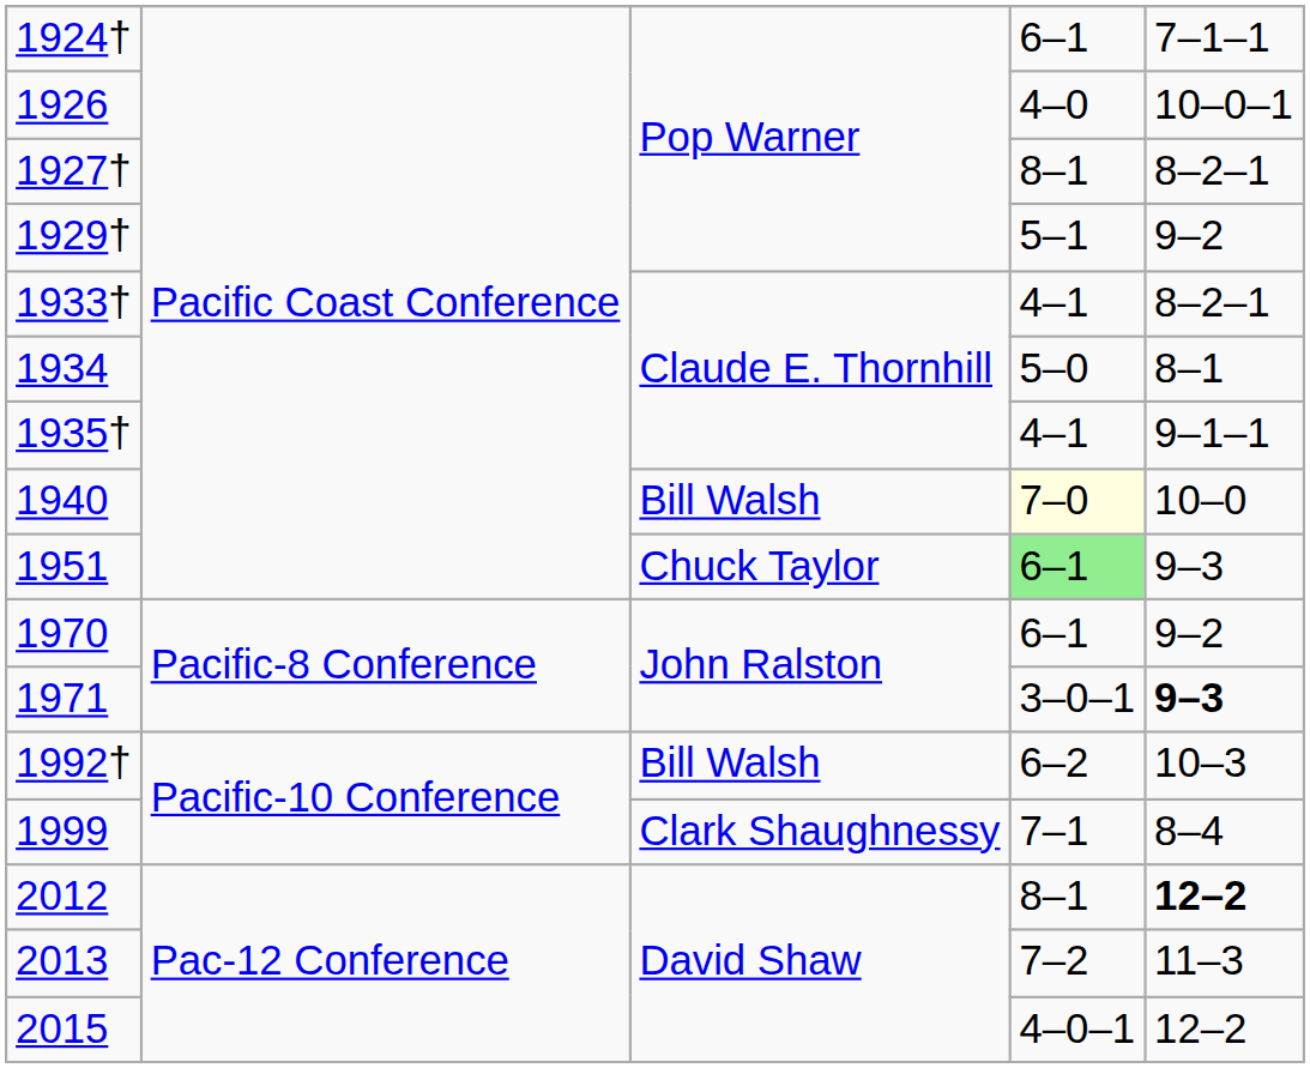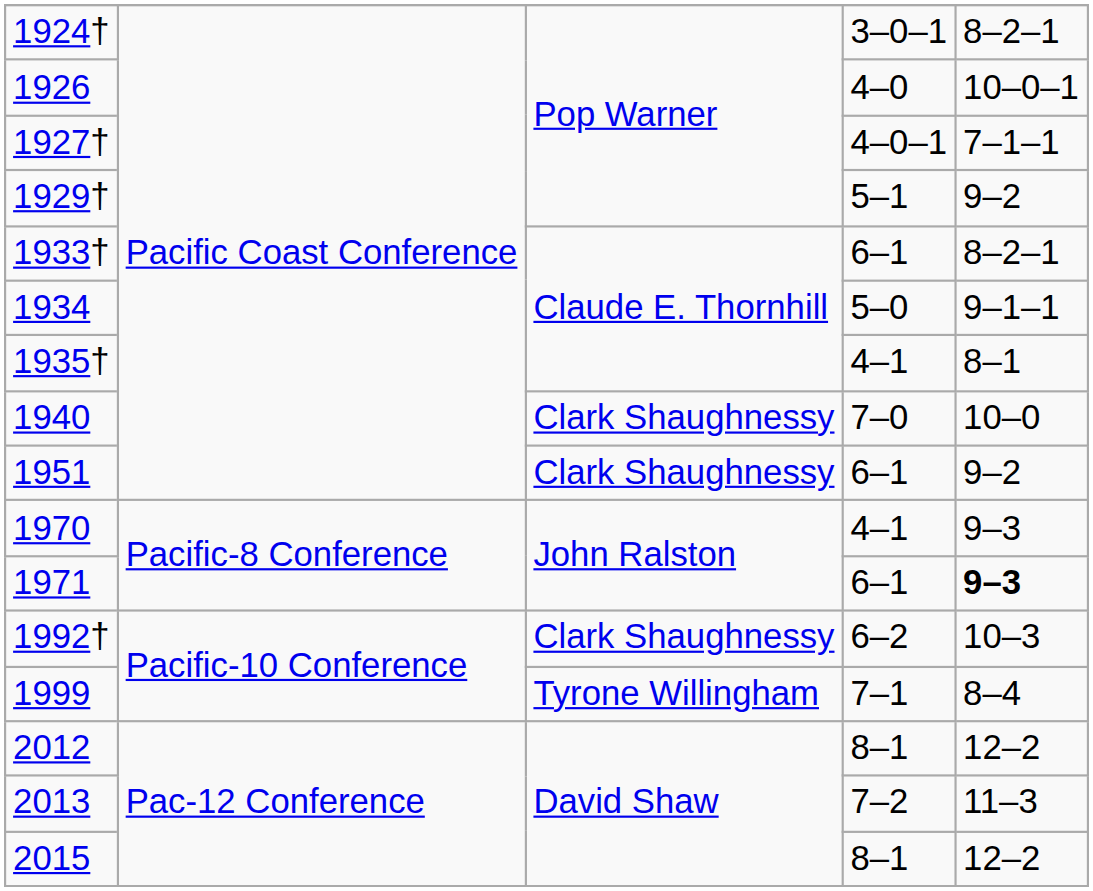 <table class="wikitable">
 <tr>
 </tr>
 <tr>
 <td><a href='#'>1924</a>†</td>
 <td rowspan="9"><a href='#'>Pacific Coast Conference</a></td>
 <td rowspan="4"><a href='#'>Pop Warner</a></td>
-<td>6–1</td>
-<td>7–1–1</td>
+<td>3–0–1</td>
+<td>8–2–1</td>
 </tr>
 <tr>
 <td><a href='#'>1926</a></td>
 <td>4–0</td>
 <td>10–0–1</td>
 </tr>
 <tr>
 <td><a href='#'>1927</a>†</td>
-<td>8–1</td>
-<td>8–2–1</td>
+<td>4–0–1</td>
+<td>7–1–1</td>
 </tr>
 <tr>
 <td><a href='#'>1929</a>†</td>
 <td>5–1</td>
 <td>9–2</td>
 </tr>
 <tr>
 <td><a href='#'>1933</a>†</td>
 <td rowspan="3"><a href='#'>Claude E. Thornhill</a></td>
-<td>4–1</td>
+<td>6–1</td>
 <td>8–2–1</td>
 </tr>
 <tr>
 <td><a href='#'>1934</a></td>
 <td>5–0</td>
-<td>8–1</td>
+<td>9–1–1</td>
 </tr>
 <tr>
 <td><a href='#'>1935</a>†</td>
 <td>4–1</td>
-<td>9–1–1</td>
+<td>8–1</td>
 </tr>
 <tr>
 <td><a href='#'>1940</a></td>
-<td><a href='#'>Bill Walsh</a></td>
-<td style="background: lightyellow;">7–0</td>
+<td><a href='#'>Clark Shaughnessy</a></td>
+<td>7–0</td>
 <td>10–0</td>
 </tr>
 <tr>
 <td><a href='#'>1951</a></td>
-<td><a href='#'>Chuck Taylor</a></td>
-<td style="background: lightgreen;">6–1</td>
-<td>9–3</td>
+<td><a href='#'>Clark Shaughnessy</a></td>
+<td>6–1</td>
+<td>9–2</td>
 </tr>
 <tr>
 <td><a href='#'>1970</a></td>
 <td rowspan="2"><a href='#'>Pacific-8 Conference</a></td>
 <td rowspan="2"><a href='#'>John Ralston</a></td>
-<td>6–1</td>
-<td>9–2</td>
+<td>4–1</td>
+<td>9–3</td>
 </tr>
 <tr>
 <td><a href='#'>1971</a></td>
-<td>3–0–1</td>
+<td>6–1</td>
 <td><strong>9–3</strong></td>
 </tr>
 <tr>
 <td><a href='#'>1992</a>†</td>
 <td rowspan="2"><a href='#'>Pacific-10 Conference</a></td>
-<td><a href='#'>Bill Walsh</a></td>
+<td><a href='#'>Clark Shaughnessy</a></td>
 <td>6–2</td>
 <td>10–3</td>
 </tr>
 <tr>
 <td><a href='#'>1999</a></td>
-<td><a href='#'>Clark Shaughnessy</a></td>
+<td><a href='#'>Tyrone Willingham</a></td>
 <td>7–1</td>
 <td>8–4</td>
 </tr>
 <tr>
 <td><a href='#'>2012</a></td>
 <td rowspan="3"><a href='#'>Pac-12 Conference</a></td>
 <td rowspan="3"><a href='#'>David Shaw</a></td>
 <td>8–1</td>
-<td><strong>12–2</strong></td>
+<td>12–2</td>
 </tr>
 <tr>
 <td><a href='#'>2013</a></td>
 <td>7–2</td>
 <td>11–3</td>
 </tr>
 <tr>
 <td><a href='#'>2015</a></td>
-<td>4–0–1</td>
+<td>8–1</td>
 <td>12–2</td>
 </tr>
 <tr>
 </tr>
 </table>
